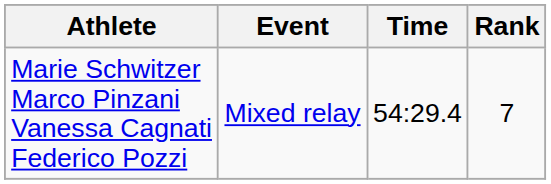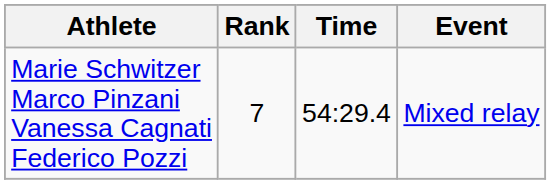 <table class="wikitable" style="font-size:90%">
 <tr>
 <th>Athlete</th>
+<th>Rank</th>
+<th>Time</th>
 <th>Event</th>
-<th>Time</th>
-<th>Rank</th>
 </tr>
 <tr align=center>
 <td align=left><a href='#'>Marie Schwitzer</a><br><a href='#'>Marco Pinzani</a><br><a href='#'>Vanessa Cagnati</a><br><a href='#'>Federico Pozzi</a></td>
+<td>7</td>
+<td>54:29.4</td>
 <td align=left><a href='#'>Mixed relay</a></td>
-<td>54:29.4</td>
-<td>7</td>
 </tr>
 </table>
